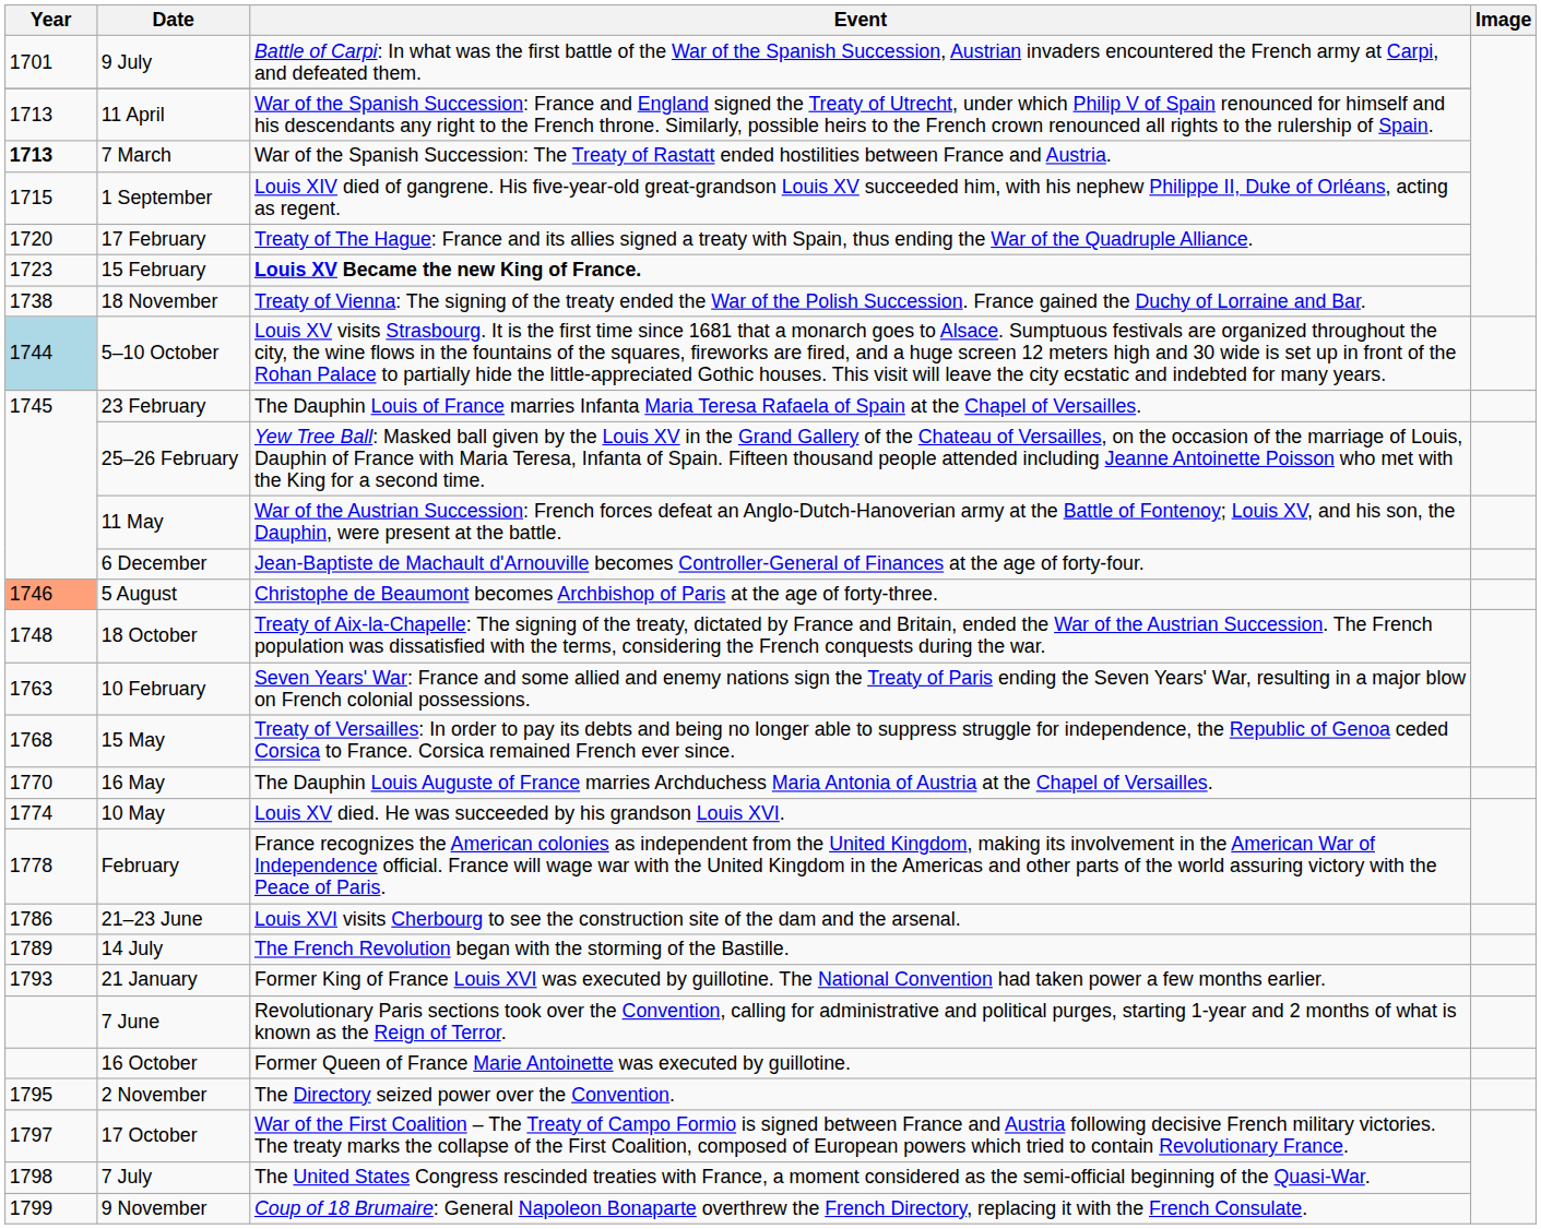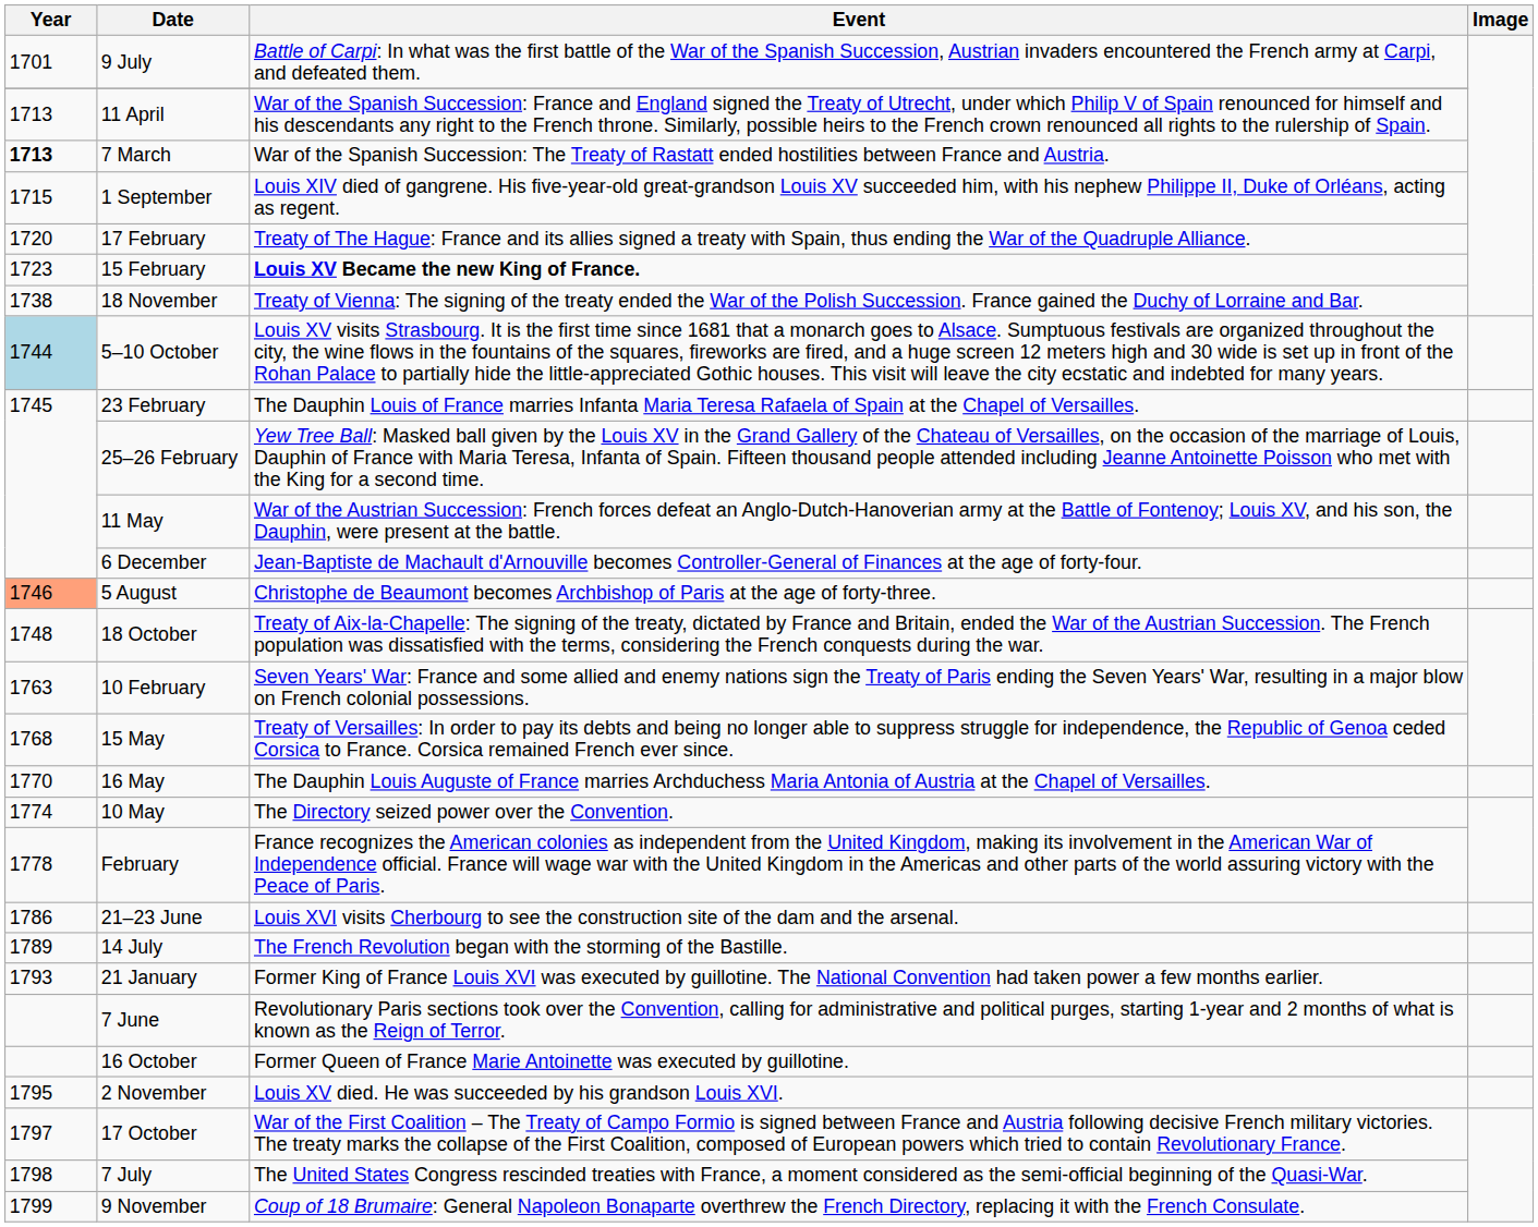 <table class="wikitable" width="100%">
 <tr>
 <th style="width:6%">Year</th>
 <th style="width:10%">Date</th>
 <th>Event</th>
 <th>Image</th>
 </tr>
 <tr>
 <td>1701</td>
 <td>9 July</td>
 <td><em><a href='#'>Battle of Carpi</a></em>: In what was the first battle of the <a href='#'>War of the Spanish Succession</a>, <a href='#'>Austrian</a> invaders encountered the French army at <a href='#'>Carpi</a>, and defeated them.</td>
 </tr>
 <tr>
 </tr>
 <tr 1712 || 28 June || Philosopher Jean-Jaques Rousseau.>
 </tr>
 <tr>
 <td>1713</td>
 <td>11 April</td>
 <td><a href='#'>War of the Spanish Succession</a>: France and <a href='#'>England</a> signed the <a href='#'>Treaty of Utrecht</a>, under which <a href='#'>Philip V of Spain</a> renounced for himself and his descendants any right to the French throne.  Similarly, possible heirs to the French crown renounced all rights to the rulership of <a href='#'>Spain</a>.</td>
 </tr>
 <tr>
 <td><strong>1713</strong></td>
 <td>7 March</td>
 <td>War of the Spanish Succession: The <a href='#'>Treaty of Rastatt</a> ended hostilities between France and <a href='#'>Austria</a>.</td>
 </tr>
 <tr>
 <td>1715</td>
 <td>1 September</td>
 <td><a href='#'>Louis XIV</a> died of gangrene.  His five-year-old great-grandson <a href='#'>Louis XV</a> succeeded him, with his nephew <a href='#'>Philippe II, Duke of Orléans</a>, acting as regent.</td>
 </tr>
 <tr>
 <td>1720</td>
 <td>17 February</td>
 <td><a href='#'>Treaty of The Hague</a>: France and its allies signed a treaty with Spain, thus ending the <a href='#'>War of the Quadruple Alliance</a>.</td>
 </tr>
 <tr>
 <td>1723</td>
 <td>15 February</td>
 <td><strong><a href='#'>Louis XV</a> Became the new King of France.</strong></td>
 </tr>
 <tr>
 <td>1738</td>
 <td>18 November</td>
 <td><a href='#'>Treaty of Vienna</a>: The signing of the treaty ended the <a href='#'>War of the Polish Succession</a>. France gained the <a href='#'>Duchy of Lorraine and Bar</a>.</td>
 </tr>
 <tr>
 <td style="background: lightblue;">1744</td>
 <td>5–10 October</td>
 <td><a href='#'>Louis XV</a> visits <a href='#'>Strasbourg</a>. It is the first time since 1681 that a monarch goes to <a href='#'>Alsace</a>. Sumptuous festivals are organized throughout the city, the wine flows in the fountains of the squares, fireworks are fired, and a huge screen 12 meters high and 30 wide is set up in front of the <a href='#'>Rohan Palace</a> to partially hide the little-appreciated Gothic houses. This visit will leave the city ecstatic and indebted for many years.</td>
 <td></td>
 </tr>
 <tr>
 <td rowspan="4" valign="top">1745</td>
 <td>23 February</td>
 <td>The Dauphin <a href='#'>Louis of France</a> marries Infanta <a href='#'>Maria Teresa Rafaela of Spain</a> at the <a href='#'>Chapel of Versailles</a>.</td>
 <td></td>
 </tr>
 <tr>
 <td>25–26 February</td>
 <td><em><a href='#'>Yew Tree Ball</a></em>: Masked ball given by the <a href='#'>Louis XV</a> in the <a href='#'>Grand Gallery</a> of the <a href='#'>Chateau of Versailles</a>, on the occasion of the marriage of Louis, Dauphin of France with Maria Teresa, Infanta of Spain. Fifteen thousand people attended including <a href='#'>Jeanne Antoinette Poisson</a> who met with the King for a second time.</td>
 <td></td>
 </tr>
 <tr>
 <td>11 May</td>
 <td><a href='#'>War of the Austrian Succession</a>: French forces defeat an Anglo-Dutch-Hanoverian army at the <a href='#'>Battle of Fontenoy</a>; <a href='#'>Louis XV</a>, and his son, the <a href='#'>Dauphin</a>, were present at the battle.</td>
 <td></td>
 </tr>
 <tr>
 <td>6 December</td>
 <td><a href='#'>Jean-Baptiste de Machault d'Arnouville</a> becomes <a href='#'>Controller-General of Finances</a> at the age of forty-four.</td>
 <td></td>
 </tr>
 <tr>
 <td rowspan="1" valign="top" style="background: lightsalmon;">1746</td>
 <td>5 August</td>
 <td><a href='#'>Christophe de Beaumont</a> becomes <a href='#'>Archbishop of Paris</a> at the age of forty-three.</td>
 <td></td>
 </tr>
 <tr>
 <td>1748</td>
 <td>18 October</td>
 <td><a href='#'>Treaty of Aix-la-Chapelle</a>: The signing of the treaty, dictated by France and Britain, ended the <a href='#'>War of the Austrian Succession</a>. The French population was dissatisfied with the terms, considering the French conquests during the war.</td>
 </tr>
 <tr>
 <td>1763</td>
 <td>10 February</td>
 <td><a href='#'>Seven Years' War</a>: France and some allied and enemy nations sign the <a href='#'>Treaty of Paris</a> ending the Seven Years' War, resulting in a major blow on French colonial possessions.</td>
 </tr>
 <tr>
 <td>1768</td>
 <td>15 May</td>
 <td><a href='#'>Treaty of Versailles</a>: In order to pay its debts and being no longer able to suppress struggle for independence, the <a href='#'>Republic of Genoa</a> ceded <a href='#'>Corsica</a> to France. Corsica remained French ever since.</td>
 </tr>
 <tr>
 <td rowspan="1" valign="top">1770</td>
 <td>16 May</td>
 <td>The Dauphin <a href='#'>Louis Auguste of France</a> marries Archduchess <a href='#'>Maria Antonia of Austria</a> at the <a href='#'>Chapel of Versailles</a>.</td>
 <td></td>
 </tr>
 <tr>
 <td>1774</td>
 <td>10 May</td>
-<td><a href='#'>Louis XV</a> died. He was succeeded by his grandson <a href='#'>Louis XVI</a>.</td>
+<td>The <a href='#'>Directory</a> seized power over the <a href='#'>Convention</a>.</td>
 </tr>
 <tr>
 <td>1778</td>
 <td>February</td>
 <td>France recognizes the <a href='#'>American colonies</a> as independent from the <a href='#'>United Kingdom</a>, making its involvement in the <a href='#'>American War of Independence</a> official. France will wage war with the United Kingdom in the Americas and other parts of the world assuring victory with the <a href='#'>Peace of Paris</a>.</td>
 </tr>
 <tr>
 <td>1786</td>
 <td>21–23 June</td>
 <td><a href='#'>Louis XVI</a> visits <a href='#'>Cherbourg</a> to see the construction site of the dam and the arsenal.</td>
 <td></td>
 </tr>
 <tr>
 <td>1789</td>
 <td>14 July</td>
 <td><a href='#'>The French Revolution</a> began with the storming of the Bastille.</td>
 <td></td>
 </tr>
 <tr>
 <td row span="3" valign="top">1793</td>
 <td>21 January</td>
 <td>Former King of France <a href='#'>Louis XVI</a> was executed by guillotine. The <a href='#'>National Convention</a> had taken power a few months earlier.</td>
 <td></td>
 </tr>
 <tr>
 <td></td>
 <td>7 June</td>
 <td>Revolutionary Paris sections took over the <a href='#'>Convention</a>, calling for administrative and political purges, starting 1-year and 2 months of what is known as the <a href='#'>Reign of Terror</a>.</td>
 <td></td>
 </tr>
 <tr>
 <td></td>
 <td>16 October</td>
 <td>Former Queen of France <a href='#'>Marie Antoinette</a> was executed by guillotine.</td>
 <td></td>
 </tr>
 <tr>
 <td>1795</td>
 <td>2 November</td>
-<td>The <a href='#'>Directory</a> seized power over the <a href='#'>Convention</a>.</td>
+<td><a href='#'>Louis XV</a> died. He was succeeded by his grandson <a href='#'>Louis XVI</a>.</td>
 <td></td>
 </tr>
 <tr>
 <td>1797</td>
 <td>17 October</td>
 <td><a href='#'>War of the First Coalition</a> – The <a href='#'>Treaty of Campo Formio</a> is signed between France and <a href='#'>Austria</a> following decisive French military victories. The treaty marks the collapse of the First Coalition, composed of European powers which tried to contain <a href='#'>Revolutionary France</a>.</td>
 </tr>
 <tr>
 <td>1798</td>
 <td>7 July</td>
 <td>The <a href='#'>United States</a> Congress rescinded treaties with France, a moment considered as the semi-official beginning of the <a href='#'>Quasi-War</a>.</td>
 </tr>
 <tr>
 <td>1799</td>
 <td>9 November</td>
 <td><em><a href='#'>Coup of 18 Brumaire</a></em>: General <a href='#'>Napoleon Bonaparte</a> overthrew the <a href='#'>French Directory</a>, replacing it with the <a href='#'>French Consulate</a>.</td>
 </tr>
 </table>
